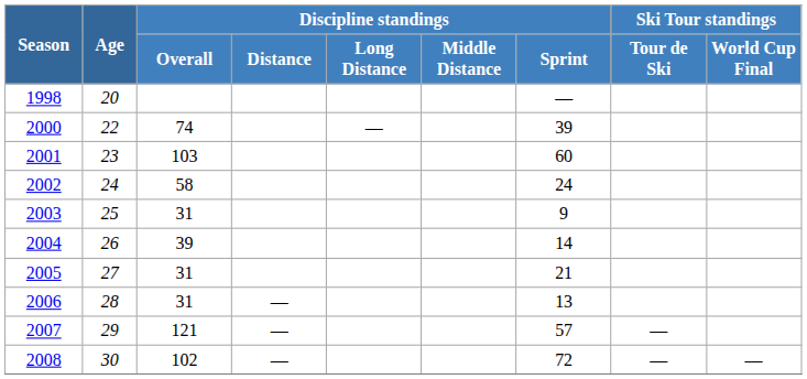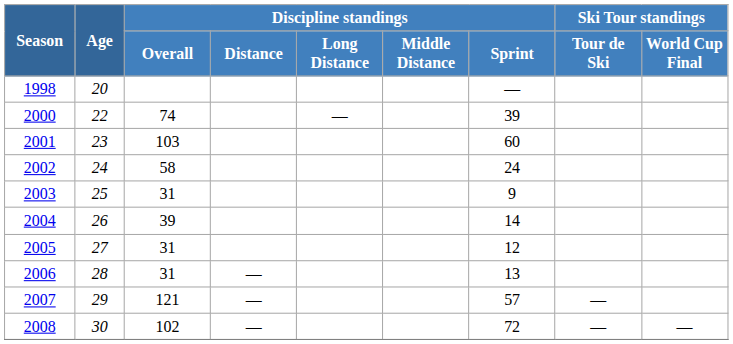 <table class="wikitable" style="font-size:95%; text-align:center; border:grey solid 1px; border-collapse:collapse; background:#ffffff;">
 <tr>
 <th style="background-color:#369; color:white; width:60px;" rowspan="2"> Season </th>
 <th style="background-color:#369; color:white; width:40px;" rowspan="2"> Age </th>
 <th style="background-color:#4180be; color:white;" colspan="5">Discipline standings</th>
 <th style="background-color:#4180be; color:white;" colspan="2">Ski Tour standings</th>
 </tr>
 <tr>
 <th style="background-color:#4180be; color:white; width:75px;">Overall</th>
 <th style="background-color:#4180be; color:white; width:75px;">Distance</th>
 <th style="background-color:#4180be; color:white; width:75px;">Long Distance</th>
 <th style="background-color:#4180be; color:white; width:75px;">Middle Distance</th>
 <th style="background-color:#4180be; color:white; width:75px;">Sprint</th>
 <th style="background-color:#4180be; color:white; width:75px;">Tour de<br>Ski</th>
 <th style="background-color:#4180be; color:white; width:75px;">World Cup<br>Final</th>
 </tr>
 <tr>
 <td><a href='#'>1998</a></td>
 <td><em>20</em></td>
 <td></td>
 <td></td>
 <td></td>
 <td></td>
 <td>—</td>
 <td></td>
 <td></td>
 </tr>
 <tr>
 <td><a href='#'>2000</a></td>
 <td><em>22</em></td>
 <td>74</td>
 <td></td>
 <td>—</td>
 <td></td>
 <td>39</td>
 <td></td>
 <td></td>
 </tr>
 <tr>
 <td><a href='#'>2001</a></td>
 <td><em>23</em></td>
 <td>103</td>
 <td></td>
 <td></td>
 <td></td>
 <td>60</td>
 <td></td>
 <td></td>
 </tr>
 <tr>
 <td><a href='#'>2002</a></td>
 <td><em>24</em></td>
 <td>58</td>
 <td></td>
 <td></td>
 <td></td>
 <td>24</td>
 <td></td>
 <td></td>
 </tr>
 <tr>
 <td><a href='#'>2003</a></td>
 <td><em>25</em></td>
 <td>31</td>
 <td></td>
 <td></td>
 <td></td>
 <td>9</td>
 <td></td>
 <td></td>
 </tr>
 <tr>
 <td><a href='#'>2004</a></td>
 <td><em>26</em></td>
 <td>39</td>
 <td></td>
 <td></td>
 <td></td>
 <td>14</td>
 <td></td>
 <td></td>
 </tr>
 <tr>
 <td><a href='#'>2005</a></td>
 <td><em>27</em></td>
 <td>31</td>
 <td></td>
 <td></td>
 <td></td>
-<td>21</td>
+<td>12</td>
 <td></td>
 <td></td>
 </tr>
 <tr>
 <td><a href='#'>2006</a></td>
 <td><em>28</em></td>
 <td>31</td>
 <td>—</td>
 <td></td>
 <td></td>
 <td>13</td>
 <td></td>
 <td></td>
 </tr>
 <tr>
 <td><a href='#'>2007</a></td>
 <td><em>29</em></td>
 <td>121</td>
 <td>—</td>
 <td></td>
 <td></td>
 <td>57</td>
 <td>—</td>
 <td></td>
 </tr>
 <tr>
 <td><a href='#'>2008</a></td>
 <td><em>30</em></td>
 <td>102</td>
 <td>—</td>
 <td></td>
 <td></td>
 <td>72</td>
 <td>—</td>
 <td>—</td>
 </tr>
 <tr>
 </tr>
 </table>
